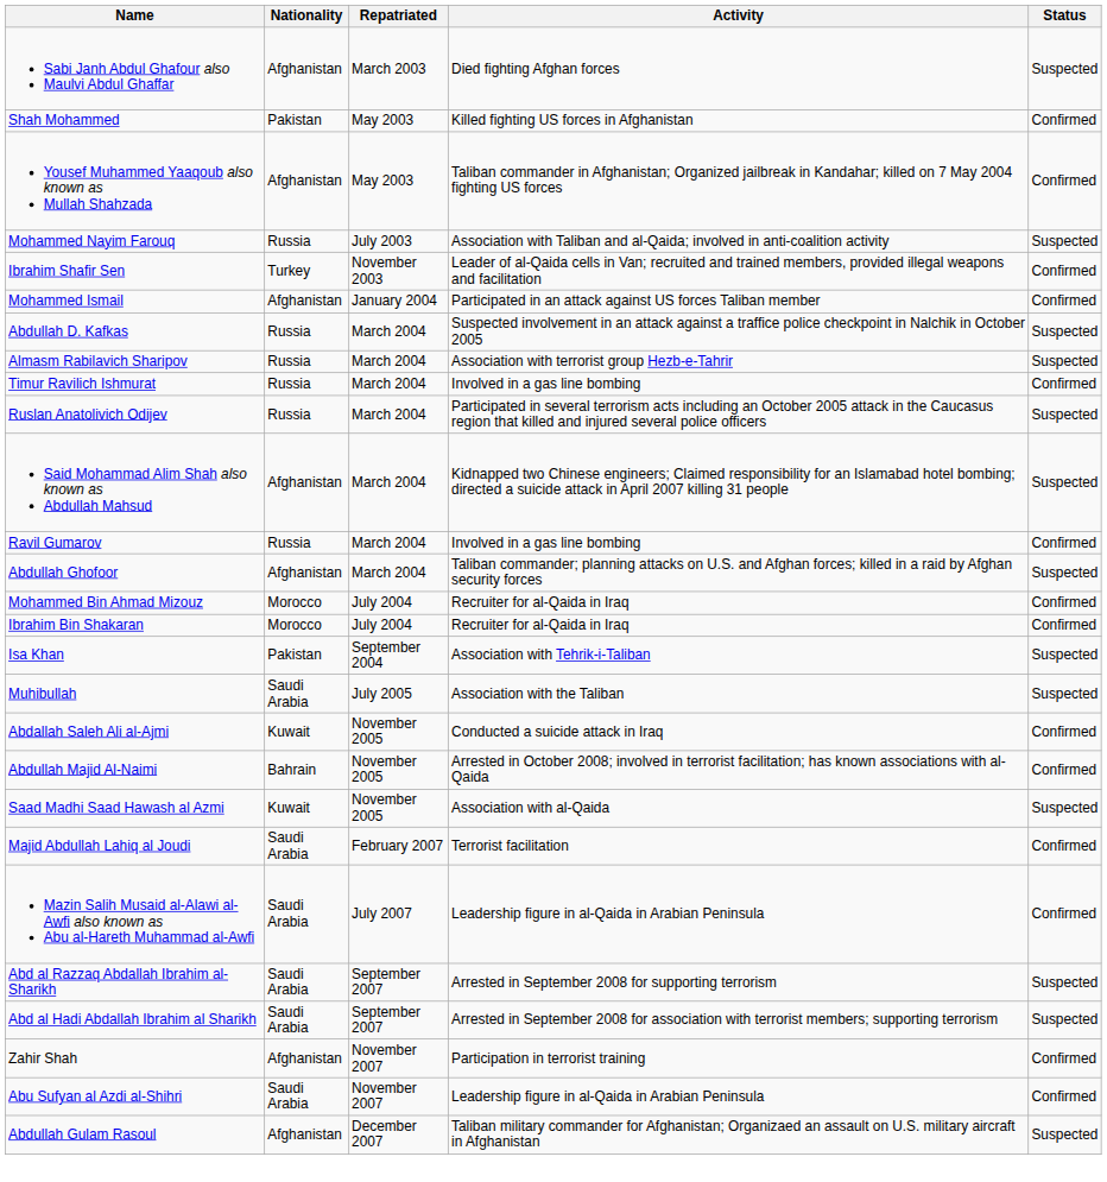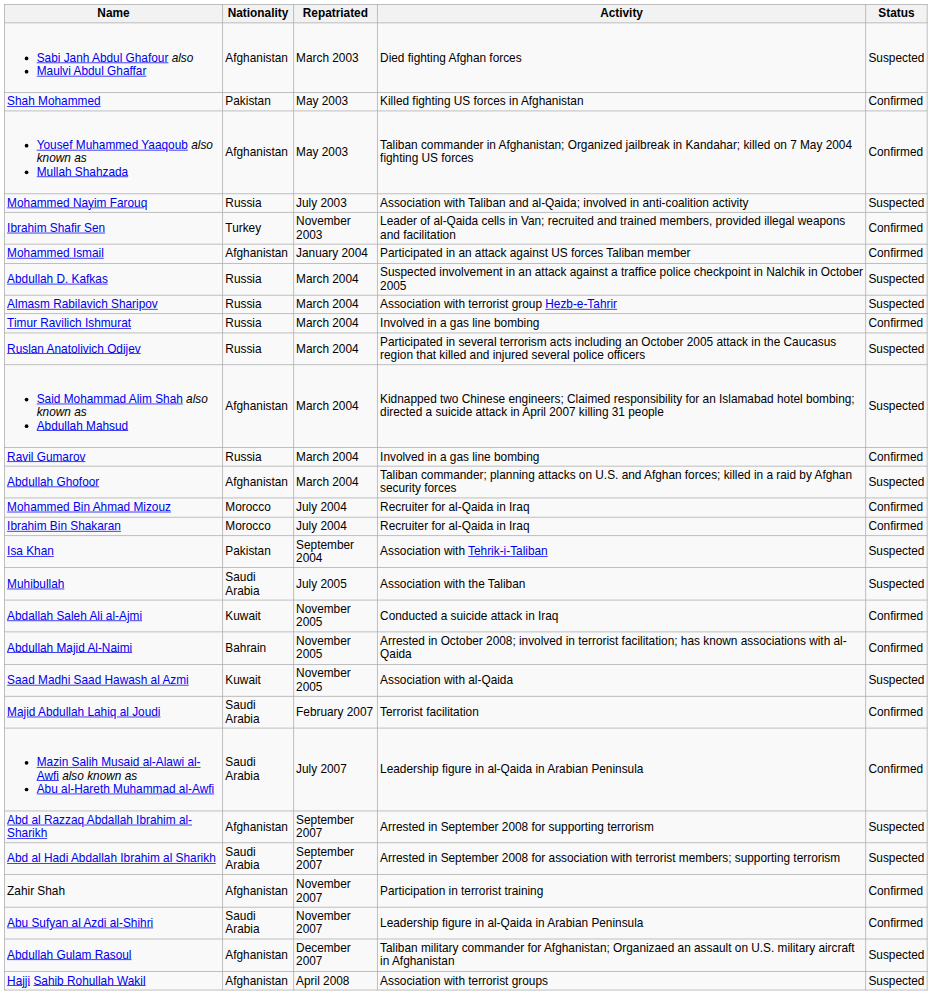 <table class="wikitable sortable">
 <tr>
 <th>Name</th>
 <th>Nationality</th>
 <th>Repatriated</th>
 <th>Activity</th>
 <th>Status</th>
 </tr>
 <tr>
 <td><br><ul><li><a href='#'>Sabi Janh Abdul Ghafour</a> <em>also</em></li><li><a href='#'>Maulvi Abdul Ghaffar</a></li></ul></td>
 <td>Afghanistan</td>
 <td>March 2003</td>
 <td>Died fighting Afghan forces</td>
 <td>Suspected</td>
 </tr>
 <tr>
 <td><a href='#'>Shah Mohammed</a></td>
 <td>Pakistan</td>
 <td>May 2003</td>
 <td>Killed fighting US forces in Afghanistan</td>
 <td>Confirmed</td>
 </tr>
 <tr>
 <td><br><ul><li><a href='#'>Yousef Muhammed Yaaqoub</a> <em>also known as</em></li><li><a href='#'>Mullah Shahzada</a></li></ul></td>
 <td>Afghanistan</td>
 <td>May 2003</td>
 <td>Taliban commander in Afghanistan; Organized jailbreak in Kandahar; killed on 7 May 2004 fighting US forces</td>
 <td>Confirmed</td>
 </tr>
 <tr>
 <td><a href='#'>Mohammed Nayim Farouq</a></td>
 <td>Russia</td>
 <td>July 2003</td>
 <td>Association with Taliban and al-Qaida; involved in anti-coalition activity</td>
 <td>Suspected</td>
 </tr>
 <tr>
 <td><a href='#'>Ibrahim Shafir Sen</a></td>
 <td>Turkey</td>
 <td>November 2003</td>
 <td>Leader of al-Qaida cells in Van; recruited and trained members, provided illegal weapons and facilitation</td>
 <td>Confirmed</td>
 </tr>
 <tr>
 <td><a href='#'>Mohammed Ismail</a></td>
 <td>Afghanistan</td>
 <td>January 2004</td>
 <td>Participated in an attack against US forces Taliban member</td>
 <td>Confirmed</td>
 </tr>
 <tr>
 <td><a href='#'>Abdullah D. Kafkas</a></td>
 <td>Russia</td>
 <td>March 2004</td>
 <td>Suspected involvement in an attack against a traffice police checkpoint in Nalchik in October 2005</td>
 <td>Suspected</td>
 </tr>
 <tr>
 <td><a href='#'>Almasm Rabilavich Sharipov</a></td>
 <td>Russia</td>
 <td>March 2004</td>
 <td>Association with terrorist group <a href='#'>Hezb-e-Tahrir</a></td>
 <td>Suspected</td>
 </tr>
 <tr>
 <td><a href='#'>Timur Ravilich Ishmurat</a></td>
 <td>Russia</td>
 <td>March 2004</td>
 <td>Involved in a gas line bombing</td>
 <td>Confirmed</td>
 </tr>
 <tr>
 <td><a href='#'>Ruslan Anatolivich Odijev</a></td>
 <td>Russia</td>
 <td>March 2004</td>
 <td>Participated in several terrorism acts including an October 2005 attack in the Caucasus region that killed and injured several police officers</td>
 <td>Suspected</td>
 </tr>
 <tr>
 <td><br><ul><li><a href='#'>Said Mohammad Alim Shah</a> <em>also known as</em></li><li><a href='#'>Abdullah Mahsud</a></li></ul></td>
 <td>Afghanistan</td>
 <td>March 2004</td>
 <td>Kidnapped two Chinese engineers; Claimed responsibility for an Islamabad hotel bombing; directed a suicide attack in April 2007 killing 31 people</td>
 <td>Suspected</td>
 </tr>
 <tr>
 <td><a href='#'>Ravil Gumarov</a></td>
 <td>Russia</td>
 <td>March 2004</td>
 <td>Involved in a gas line bombing</td>
 <td>Confirmed</td>
 </tr>
 <tr>
 <td><a href='#'>Abdullah Ghofoor</a></td>
 <td>Afghanistan</td>
 <td>March 2004</td>
 <td>Taliban commander; planning attacks on U.S. and Afghan forces; killed in a raid by Afghan security forces</td>
 <td>Suspected</td>
 </tr>
 <tr>
 <td><a href='#'>Mohammed Bin Ahmad Mizouz</a></td>
 <td>Morocco</td>
 <td>July 2004</td>
 <td>Recruiter for al-Qaida in Iraq</td>
 <td>Confirmed</td>
 </tr>
 <tr>
 <td><a href='#'>Ibrahim Bin Shakaran</a></td>
 <td>Morocco</td>
 <td>July 2004</td>
 <td>Recruiter for al-Qaida in Iraq</td>
 <td>Confirmed</td>
 </tr>
 <tr>
 <td><a href='#'>Isa Khan</a></td>
 <td>Pakistan</td>
 <td>September 2004</td>
 <td>Association with <a href='#'>Tehrik-i-Taliban</a></td>
 <td>Suspected</td>
 </tr>
 <tr>
 <td><a href='#'>Muhibullah</a></td>
 <td>Saudi Arabia</td>
 <td>July 2005</td>
 <td>Association with the Taliban</td>
 <td>Suspected</td>
 </tr>
 <tr>
 <td><a href='#'>Abdallah Saleh Ali al-Ajmi</a></td>
 <td>Kuwait</td>
 <td>November 2005</td>
 <td>Conducted a suicide attack in Iraq</td>
 <td>Confirmed</td>
 </tr>
 <tr>
 <td><a href='#'>Abdullah Majid Al-Naimi</a></td>
 <td>Bahrain</td>
 <td>November 2005</td>
 <td>Arrested in October 2008; involved in terrorist facilitation; has known associations with al-Qaida</td>
 <td>Confirmed</td>
 </tr>
 <tr>
 <td><a href='#'>Saad Madhi Saad Hawash al Azmi</a></td>
 <td>Kuwait</td>
 <td>November 2005</td>
 <td>Association with al-Qaida</td>
 <td>Suspected</td>
 </tr>
 <tr>
 <td><a href='#'>Majid Abdullah Lahiq al Joudi</a></td>
 <td>Saudi Arabia</td>
 <td>February 2007</td>
 <td>Terrorist facilitation</td>
 <td>Confirmed</td>
 </tr>
 <tr>
 <td><br><ul><li><a href='#'>Mazin Salih Musaid al-Alawi al-Awfi</a> <em>also known as</em></li><li><a href='#'>Abu al-Hareth Muhammad al-Awfi</a></li></ul></td>
 <td>Saudi Arabia</td>
 <td>July 2007</td>
 <td>Leadership figure in al-Qaida in Arabian Peninsula</td>
 <td>Confirmed</td>
 </tr>
 <tr>
 <td><a href='#'>Abd al Razzaq Abdallah Ibrahim al-Sharikh</a></td>
-<td>Saudi Arabia</td>
+<td>Afghanistan</td>
 <td>September 2007</td>
 <td>Arrested in September 2008 for supporting terrorism</td>
 <td>Suspected</td>
 </tr>
 <tr>
 <td><a href='#'>Abd al Hadi Abdallah Ibrahim al Sharikh</a></td>
 <td>Saudi Arabia</td>
 <td>September 2007</td>
 <td>Arrested in September 2008 for association with terrorist members; supporting terrorism</td>
 <td>Suspected</td>
 </tr>
 <tr>
 <td>Zahir Shah</td>
 <td>Afghanistan</td>
 <td>November 2007</td>
 <td>Participation in terrorist training</td>
 <td>Confirmed</td>
 </tr>
 <tr>
 <td><a href='#'>Abu Sufyan al Azdi al-Shihri</a></td>
 <td>Saudi Arabia</td>
 <td>November 2007</td>
 <td>Leadership figure in al-Qaida in Arabian Peninsula</td>
 <td>Confirmed</td>
 </tr>
 <tr>
 <td><a href='#'>Abdullah Gulam Rasoul</a></td>
 <td>Afghanistan</td>
 <td>December 2007</td>
 <td>Taliban military commander for Afghanistan; Organizaed an assault on U.S. military aircraft in Afghanistan</td>
 <td>Suspected</td>
 </tr>
+<tr>
+<td><a href='#'>Hajji</a> <a href='#'>Sahib Rohullah Wakil</a></td>
+<td>Afghanistan</td>
+<td>April 2008</td>
+<td>Association with terrorist groups</td>
+<td>Suspected</td>
+</tr>
 </table>
